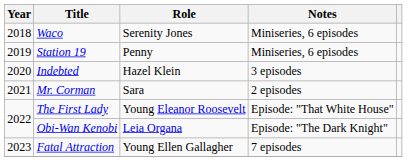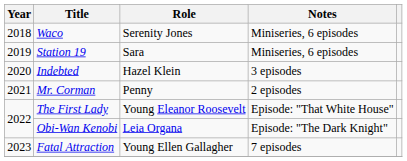 <table class="wikitable sortable">
 <tr>
 <th>Year</th>
 <th>Title</th>
 <th>Role</th>
 <th class="unsortable">Notes</th>
 <th class="unsortable"></th>
 </tr>
 <tr>
 <td>2018</td>
 <td><em><a href='#'>Waco</a></em></td>
 <td>Serenity Jones</td>
 <td>Miniseries, 6 episodes</td>
 <td></td>
 </tr>
 <tr>
 <td>2019</td>
 <td><em><a href='#'>Station 19</a></em></td>
-<td>Penny</td>
+<td>Sara</td>
 <td>Miniseries, 6 episodes</td>
 <td></td>
 </tr>
 <tr>
 <td>2020</td>
 <td><em><a href='#'>Indebted</a></em></td>
 <td>Hazel Klein</td>
 <td>3 episodes</td>
 <td></td>
 </tr>
 <tr>
 <td>2021</td>
 <td><em><a href='#'>Mr. Corman</a></em></td>
-<td>Sara</td>
+<td>Penny</td>
 <td>2 episodes</td>
 <td></td>
 </tr>
 <tr>
 <td rowspan="2">2022</td>
 <td><em><a href='#'>The First Lady</a></em></td>
 <td>Young <a href='#'>Eleanor Roosevelt</a></td>
 <td>Episode: "That White House"</td>
 <td></td>
 </tr>
 <tr>
 <td><em><a href='#'>Obi-Wan Kenobi</a></em></td>
 <td><a href='#'>Leia Organa</a></td>
 <td>Episode: "The Dark Knight"</td>
 <td></td>
 </tr>
 <tr>
 <td>2023</td>
 <td><em><a href='#'>Fatal Attraction</a></em></td>
 <td>Young Ellen Gallagher</td>
 <td>7 episodes</td>
 <td></td>
 </tr>
 <tr>
 </tr>
 </table>
